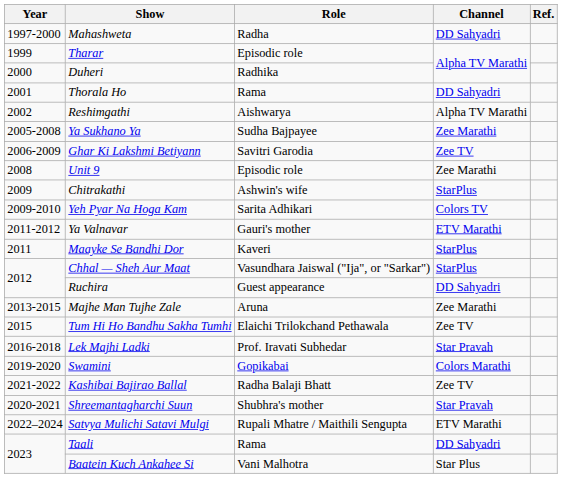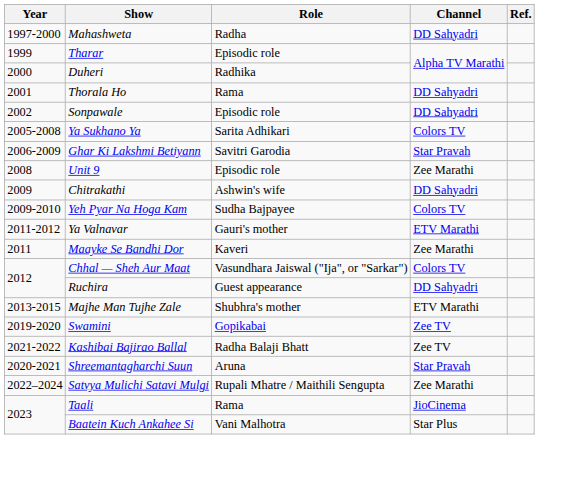 <table class="wikitable">
 <tr>
 <th>Year</th>
 <th>Show</th>
 <th>Role</th>
 <th>Channel</th>
 <th>Ref.</th>
 </tr>
 <tr>
 <td>1997-2000</td>
 <td><em>Mahashweta</em></td>
 <td>Radha</td>
 <td><a href='#'>DD Sahyadri</a></td>
 <td></td>
 </tr>
 <tr>
 <td>1999</td>
 <td><em><a href='#'>Tharar</a></em></td>
 <td>Episodic role</td>
 <td rowspan="2"><a href='#'>Alpha TV Marathi</a></td>
 <td></td>
 </tr>
 <tr>
 <td>2000</td>
 <td><em>Duheri</em></td>
 <td>Radhika</td>
 <td></td>
 </tr>
 <tr>
 <td>2001</td>
 <td><em>Thorala Ho</em></td>
 <td>Rama</td>
 <td><a href='#'>DD Sahyadri</a></td>
 <td></td>
 </tr>
 <tr>
 <td>2002</td>
-<td><em>Reshimgathi</em></td>
-<td>Aishwarya</td>
-<td>Alpha TV Marathi</td>
+<td><em>Sonpawale</em></td>
+<td>Episodic role</td>
+<td><a href='#'>DD Sahyadri</a></td>
 <td></td>
 </tr>
 <tr>
 <td>2005-2008</td>
 <td><em><a href='#'>Ya Sukhano Ya</a></em></td>
-<td>Sudha Bajpayee</td>
-<td><a href='#'>Zee Marathi</a></td>
+<td>Sarita Adhikari</td>
+<td><a href='#'>Colors TV</a></td>
 <td></td>
 </tr>
 <tr>
 <td>2006-2009</td>
 <td><em><a href='#'>Ghar Ki Lakshmi Betiyann</a></em></td>
 <td>Savitri Garodia</td>
-<td><a href='#'>Zee TV</a></td>
+<td><a href='#'>Star Pravah</a></td>
 <td></td>
 </tr>
 <tr>
 <td>2008</td>
 <td><em><a href='#'>Unit 9</a></em></td>
 <td>Episodic role</td>
 <td>Zee Marathi</td>
 <td></td>
 </tr>
 <tr>
 <td>2009</td>
 <td><em>Chitrakathi</em></td>
 <td>Ashwin's wife</td>
-<td><a href='#'>StarPlus</a></td>
+<td><a href='#'>DD Sahyadri</a></td>
 <td></td>
 </tr>
 <tr>
 <td>2009-2010</td>
 <td><em><a href='#'>Yeh Pyar Na Hoga Kam</a></em></td>
-<td>Sarita Adhikari</td>
+<td>Sudha Bajpayee</td>
 <td><a href='#'>Colors TV</a></td>
 <td></td>
 </tr>
 <tr>
 <td>2011-2012</td>
 <td><em>Ya Valnavar</em></td>
 <td>Gauri's mother</td>
 <td><a href='#'>ETV Marathi</a></td>
 <td></td>
 </tr>
 <tr>
 <td>2011</td>
 <td><em><a href='#'>Maayke Se Bandhi Dor</a></em></td>
 <td>Kaveri</td>
-<td><a href='#'>StarPlus</a></td>
+<td>Zee Marathi</td>
 <td></td>
 </tr>
 <tr>
 <td rowspan="2">2012</td>
 <td><em><a href='#'>Chhal — Sheh Aur Maat</a></em></td>
 <td>Vasundhara Jaiswal ("Ija", or "Sarkar")</td>
-<td><a href='#'>StarPlus</a></td>
+<td><a href='#'>Colors TV</a></td>
 <td></td>
 </tr>
 <tr>
 <td><em>Ruchira</em></td>
 <td>Guest appearance</td>
 <td><a href='#'>DD Sahyadri</a></td>
 <td></td>
 </tr>
 <tr>
 <td>2013-2015</td>
 <td><em>Majhe Man Tujhe Zale</em></td>
-<td>Aruna</td>
-<td>Zee Marathi</td>
-<td></td>
-</tr>
-<tr>
-<td>2015</td>
-<td><em><a href='#'>Tum Hi Ho Bandhu Sakha Tumhi</a></em></td>
-<td>Elaichi Trilokchand Pethawala</td>
-<td>Zee TV</td>
-<td></td>
-</tr>
-<tr>
-<td>2016-2018</td>
-<td><em><a href='#'>Lek Majhi Ladki</a></em></td>
-<td>Prof. Iravati Subhedar</td>
-<td><a href='#'>Star Pravah</a></td>
+<td>Shubhra's mother</td>
+<td>ETV Marathi</td>
 <td></td>
 </tr>
 <tr>
 <td>2019-2020</td>
 <td><em><a href='#'>Swamini</a></em></td>
 <td><a href='#'>Gopikabai</a></td>
-<td><a href='#'>Colors Marathi</a></td>
+<td><a href='#'>Zee TV</a></td>
 <td></td>
 </tr>
 <tr>
 <td>2021-2022</td>
 <td><em><a href='#'>Kashibai Bajirao Ballal</a></em></td>
 <td>Radha Balaji Bhatt</td>
 <td>Zee TV</td>
 <td></td>
 </tr>
 <tr>
 <td>2020-2021</td>
 <td><em><a href='#'>Shreemantagharchi Suun</a></em></td>
-<td>Shubhra's mother</td>
+<td>Aruna</td>
 <td><a href='#'>Star Pravah</a></td>
 <td></td>
 </tr>
 <tr>
 <td>2022–2024</td>
 <td><em><a href='#'>Satvya Mulichi Satavi Mulgi</a></em></td>
 <td>Rupali Mhatre / Maithili Sengupta</td>
-<td>ETV Marathi</td>
+<td>Zee Marathi</td>
 <td></td>
 </tr>
 <tr>
 <td rowspan="2">2023</td>
 <td><em><a href='#'>Taali</a></em></td>
 <td>Rama</td>
-<td><a href='#'>DD Sahyadri</a></td>
+<td><a href='#'>JioCinema</a></td>
 <td></td>
 </tr>
 <tr>
 <td><em><a href='#'>Baatein Kuch Ankahee Si</a></em></td>
 <td>Vani Malhotra</td>
 <td>Star Plus</td>
 <td></td>
 </tr>
 </table>
